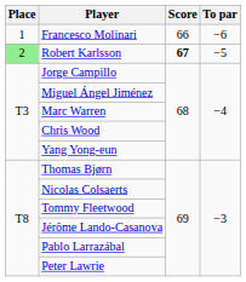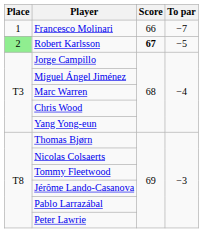 <table class="wikitable">
 <tr>
 <th>Place</th>
 <th>Player</th>
 <th>Score</th>
 <th>To par</th>
 </tr>
 <tr>
 <td align=center>1</td>
 <td> <a href='#'>Francesco Molinari</a></td>
 <td align=center>66</td>
-<td align=center>−6</td>
+<td align=center>−7</td>
 </tr>
 <tr>
 <td align=center style="background: lightgreen;">2</td>
 <td> <a href='#'>Robert Karlsson</a></td>
 <td align=center><strong>67</strong></td>
 <td align=center>−5</td>
 </tr>
 <tr>
 <td align=center rowspan=5>T3</td>
 <td> <a href='#'>Jorge Campillo</a></td>
 <td align=center rowspan=5>68</td>
 <td align=center rowspan=5>−4</td>
 </tr>
 <tr>
 <td> <a href='#'>Miguel Ángel Jiménez</a></td>
 </tr>
 <tr>
 <td> <a href='#'>Marc Warren</a></td>
 </tr>
 <tr>
 <td> <a href='#'>Chris Wood</a></td>
 </tr>
 <tr>
 <td> <a href='#'>Yang Yong-eun</a></td>
 </tr>
 <tr>
 <td align=center rowspan=6>T8</td>
 <td> <a href='#'>Thomas Bjørn</a></td>
 <td align=center  rowspan=6>69</td>
 <td align=center  rowspan=6>−3</td>
 </tr>
 <tr>
 <td> <a href='#'>Nicolas Colsaerts</a></td>
 </tr>
 <tr>
 <td> <a href='#'>Tommy Fleetwood</a></td>
 </tr>
 <tr>
 <td> <a href='#'>Jérôme Lando-Casanova</a></td>
 </tr>
 <tr>
 <td> <a href='#'>Pablo Larrazábal</a></td>
 </tr>
 <tr>
 <td> <a href='#'>Peter Lawrie</a></td>
 </tr>
 </table>
